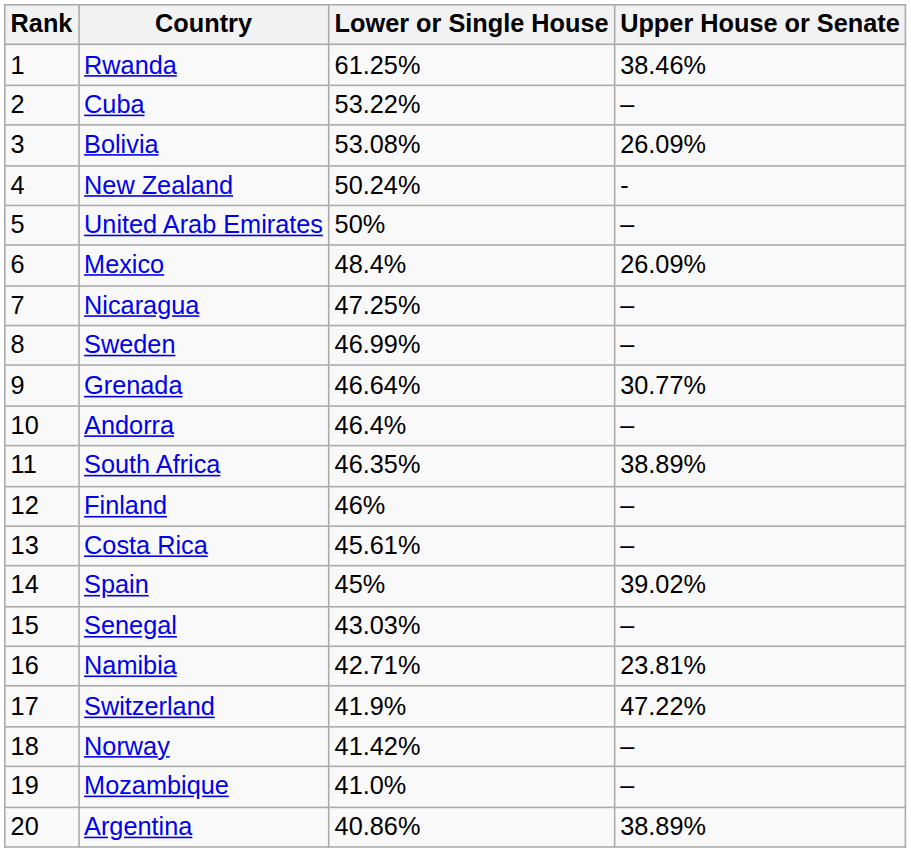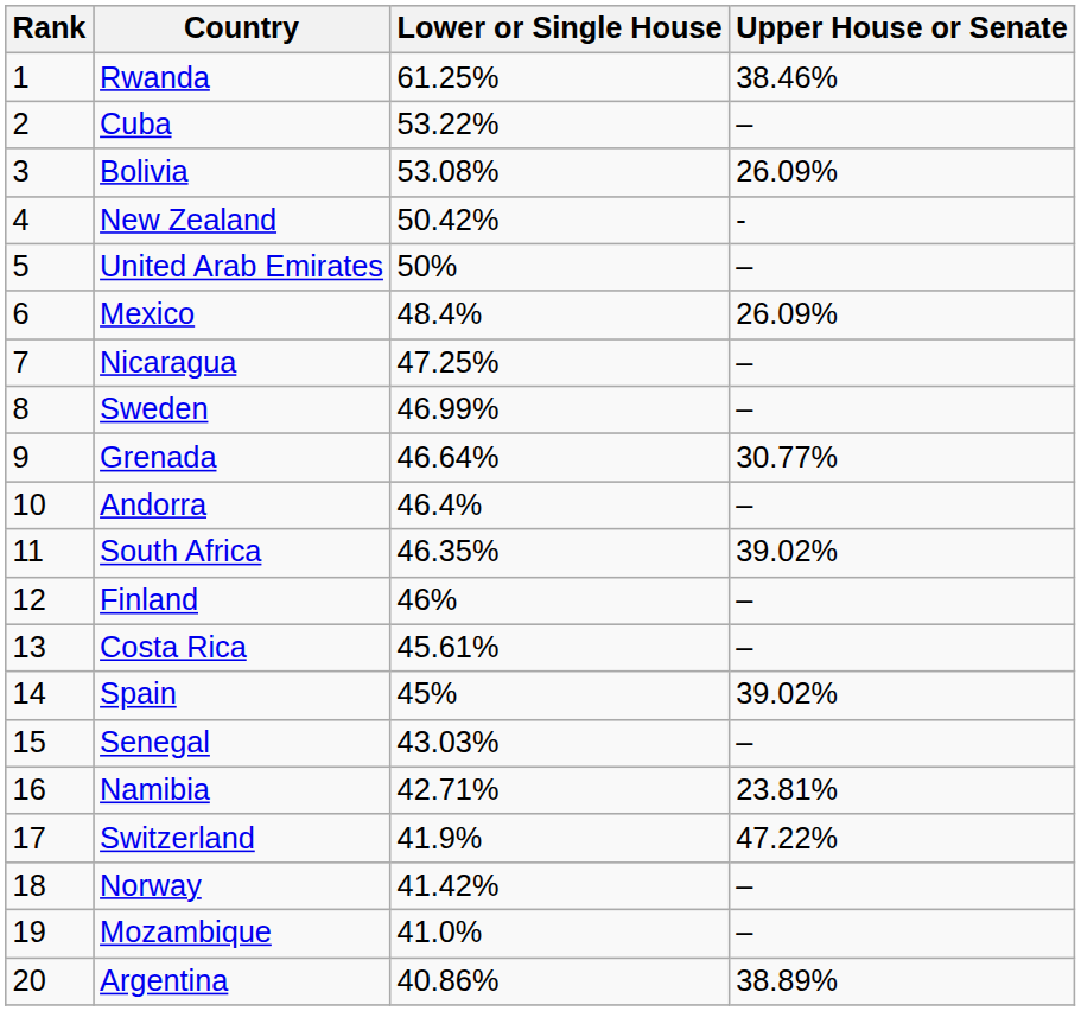 <table class="wikitable sortable">
 <tr>
 <th>Rank</th>
 <th>Country</th>
 <th>Lower or Single House</th>
 <th>Upper House or Senate</th>
 </tr>
 <tr>
 <td>1</td>
 <td><a href='#'>Rwanda</a></td>
 <td>61.25%</td>
 <td>38.46%</td>
 </tr>
 <tr>
 <td>2</td>
 <td><a href='#'>Cuba</a></td>
 <td>53.22%</td>
 <td>–</td>
 </tr>
 <tr>
 <td>3</td>
 <td><a href='#'>Bolivia</a></td>
 <td>53.08%</td>
 <td>26.09%</td>
 </tr>
 <tr>
 <td>4</td>
 <td><a href='#'>New Zealand</a></td>
-<td>50.24%</td>
+<td>50.42%</td>
 <td>-</td>
 </tr>
 <tr>
 <td>5</td>
 <td><a href='#'>United Arab Emirates</a></td>
 <td>50%</td>
 <td>–</td>
 </tr>
 <tr>
 <td>6</td>
 <td><a href='#'>Mexico</a></td>
 <td>48.4%</td>
 <td>26.09%</td>
 </tr>
 <tr>
 <td>7</td>
 <td><a href='#'>Nicaragua</a></td>
 <td>47.25%</td>
 <td>–</td>
 </tr>
 <tr>
 <td>8</td>
 <td><a href='#'>Sweden</a></td>
 <td>46.99%</td>
 <td>–</td>
 </tr>
 <tr>
 <td>9</td>
 <td><a href='#'>Grenada</a></td>
 <td>46.64%</td>
 <td>30.77%</td>
 </tr>
 <tr>
 <td>10</td>
 <td><a href='#'>Andorra</a></td>
 <td>46.4%</td>
 <td>–</td>
 </tr>
 <tr>
 <td>11</td>
 <td><a href='#'>South Africa</a></td>
 <td>46.35%</td>
-<td>38.89%</td>
+<td>39.02%</td>
 </tr>
 <tr>
 <td>12</td>
 <td><a href='#'>Finland</a></td>
 <td>46%</td>
 <td>–</td>
 </tr>
 <tr>
 <td>13</td>
 <td><a href='#'>Costa Rica</a></td>
 <td>45.61%</td>
 <td>–</td>
 </tr>
 <tr>
 <td>14</td>
 <td><a href='#'>Spain</a></td>
 <td>45%</td>
 <td>39.02%</td>
 </tr>
 <tr>
 <td>15</td>
 <td><a href='#'>Senegal</a></td>
 <td>43.03%</td>
 <td>–</td>
 </tr>
 <tr>
 <td>16</td>
 <td><a href='#'>Namibia</a></td>
 <td>42.71%</td>
 <td>23.81%</td>
 </tr>
 <tr>
 <td>17</td>
 <td><a href='#'>Switzerland</a></td>
 <td>41.9%</td>
 <td>47.22%</td>
 </tr>
 <tr>
 <td>18</td>
 <td><a href='#'>Norway</a></td>
 <td>41.42%</td>
 <td>–</td>
 </tr>
 <tr>
 <td>19</td>
 <td><a href='#'>Mozambique</a></td>
 <td>41.0%</td>
 <td>–</td>
 </tr>
 <tr>
 <td>20</td>
 <td><a href='#'>Argentina</a></td>
 <td>40.86%</td>
 <td>38.89%</td>
 </tr>
 </table>
